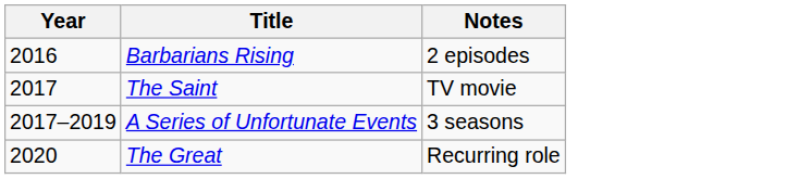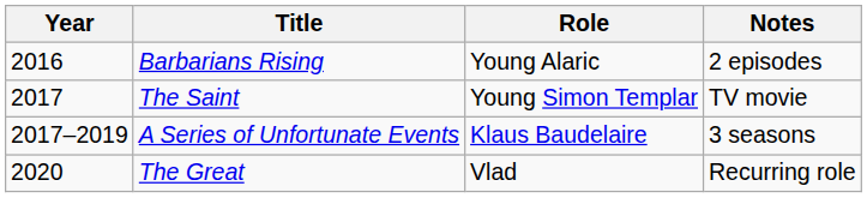 <table class="wikitable sortable">
 <tr>
 <th>Year</th>
 <th>Title</th>
+<th>Role</th>
 <th>Notes</th>
 </tr>
 <tr>
 <td>2016</td>
 <td><em><a href='#'>Barbarians Rising</a></em></td>
+<td>Young Alaric</td>
 <td>2 episodes</td>
 </tr>
 <tr>
 <td>2017</td>
 <td><em><a href='#'>The Saint</a></em></td>
+<td>Young <a href='#'>Simon Templar</a></td>
 <td>TV movie</td>
 </tr>
 <tr>
 <td>2017–2019</td>
 <td><em><a href='#'>A Series of Unfortunate Events</a></em></td>
+<td><a href='#'>Klaus Baudelaire</a></td>
 <td>3 seasons</td>
 </tr>
 <tr>
 <td>2020</td>
 <td><em><a href='#'>The Great</a></em></td>
+<td>Vlad</td>
 <td>Recurring role</td>
 </tr>
 </table>
